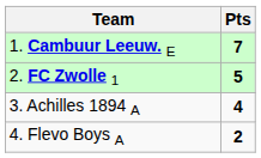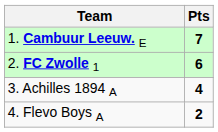 <table class="wikitable" style="text-align:center; float:left; margin-right:1em">
 <tr>
 <th style="width:200px">Team</th>
 <th width=20>Pts</th>
 </tr>
 <tr bgcolor=ccffcc>
 <td align=left>1. <strong><a href='#'>Cambuur Leeuw.</a></strong> <sub>E</sub></td>
 <td><strong>7</strong></td>
 </tr>
 <tr bgcolor=ccffcc>
 <td align=left>2. <strong><a href='#'>FC Zwolle</a></strong> <sub>1</sub></td>
-<td><strong>5</strong></td>
+<td><strong>6</strong></td>
 </tr>
 <tr>
 <td align=left>3. Achilles 1894 <sub>A</sub></td>
 <td><strong>4</strong></td>
 </tr>
 <tr>
 <td align=left>4. Flevo Boys <sub>A</sub></td>
 <td><strong>2</strong></td>
 </tr>
 </table>
